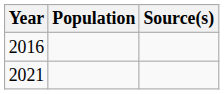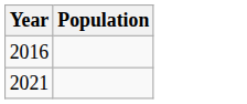 <table class="wikitable plainrowheaders">
 <tr>
 <th scope="col">Year</th>
 <th scope="col">Population</th>
-<th scope="col">Source(s)</th>
 </tr>
 <tr>
 <td>2016</td>
 <td align=right></td>
-<td></td>
 </tr>
 <tr>
 <td>2021</td>
 <td align=right></td>
-<td></td>
 </tr>
 </table>
